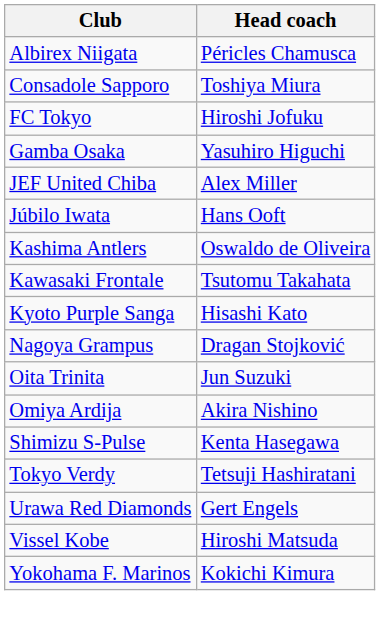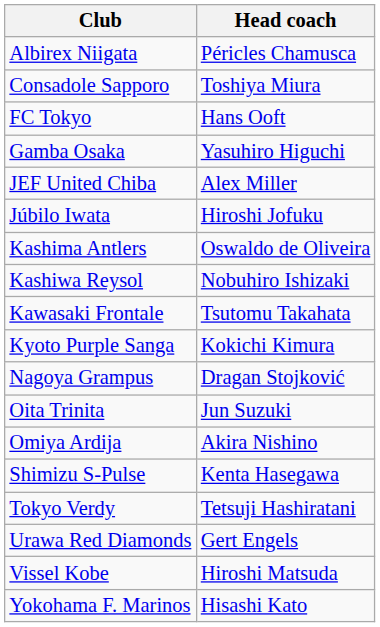 <table class="wikitable sortable" style="text-align: left;">
 <tr>
 <th>Club</th>
 <th>Head coach</th>
 </tr>
 <tr>
 <td><a href='#'>Albirex Niigata</a></td>
 <td> <a href='#'>Péricles Chamusca</a></td>
 </tr>
 <tr>
 <td><a href='#'>Consadole Sapporo</a></td>
 <td> <a href='#'>Toshiya Miura</a></td>
 </tr>
 <tr>
 <td><a href='#'>FC Tokyo</a></td>
-<td> <a href='#'>Hiroshi Jofuku</a></td>
+<td> <a href='#'>Hans Ooft</a></td>
 </tr>
 <tr>
 <td><a href='#'>Gamba Osaka</a></td>
 <td> <a href='#'>Yasuhiro Higuchi</a></td>
 </tr>
 <tr>
 <td><a href='#'>JEF United Chiba</a></td>
 <td> <a href='#'>Alex Miller</a></td>
 </tr>
 <tr>
 <td><a href='#'>Júbilo Iwata</a></td>
-<td> <a href='#'>Hans Ooft</a></td>
+<td> <a href='#'>Hiroshi Jofuku</a></td>
 </tr>
 <tr>
 <td><a href='#'>Kashima Antlers</a></td>
 <td> <a href='#'>Oswaldo de Oliveira</a></td>
+</tr>
+<tr>
+<td><a href='#'>Kashiwa Reysol</a></td>
+<td> <a href='#'>Nobuhiro Ishizaki</a></td>
 </tr>
 <tr>
 <td><a href='#'>Kawasaki Frontale</a></td>
 <td> <a href='#'>Tsutomu Takahata</a></td>
 </tr>
 <tr>
 <td><a href='#'>Kyoto Purple Sanga</a></td>
-<td> <a href='#'>Hisashi Kato</a></td>
+<td> <a href='#'>Kokichi Kimura</a></td>
 </tr>
 <tr>
 <td><a href='#'>Nagoya Grampus</a></td>
 <td> <a href='#'>Dragan Stojković</a></td>
 </tr>
 <tr>
 <td><a href='#'>Oita Trinita</a></td>
 <td> <a href='#'>Jun Suzuki</a></td>
 </tr>
 <tr>
 <td><a href='#'>Omiya Ardija</a></td>
 <td> <a href='#'>Akira Nishino</a></td>
 </tr>
 <tr>
 <td><a href='#'>Shimizu S-Pulse</a></td>
 <td> <a href='#'>Kenta Hasegawa</a></td>
 </tr>
 <tr>
 <td><a href='#'>Tokyo Verdy</a></td>
 <td> <a href='#'>Tetsuji Hashiratani</a></td>
 </tr>
 <tr>
 <td><a href='#'>Urawa Red Diamonds</a></td>
 <td> <a href='#'>Gert Engels</a></td>
 </tr>
 <tr>
 <td><a href='#'>Vissel Kobe</a></td>
 <td> <a href='#'>Hiroshi Matsuda</a></td>
 </tr>
 <tr>
 <td><a href='#'>Yokohama F. Marinos</a></td>
-<td> <a href='#'>Kokichi Kimura</a></td>
+<td> <a href='#'>Hisashi Kato</a></td>
 </tr>
 </table>
